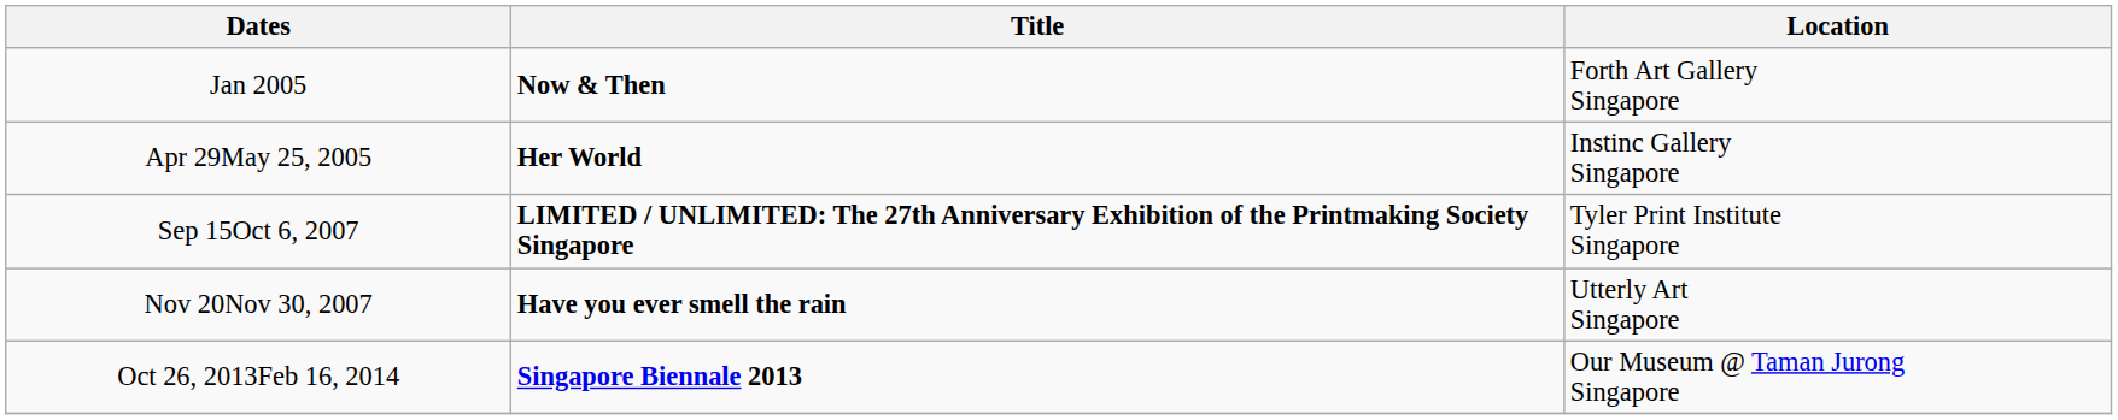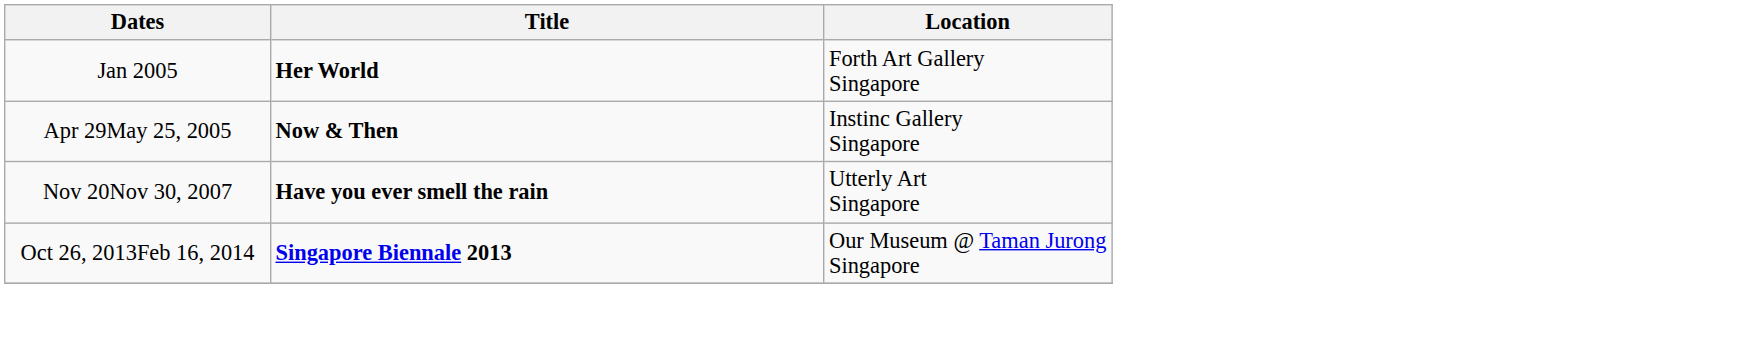 <table class="wikitable">
 <tr>
 <th width=24%>Dates</th>
 <th width=50%>Title</th>
 <th width=30%>Location</th>
 </tr>
 <tr>
 <td align=center>Jan 2005</td>
-<td><strong>Now & Then</strong></td>
+<td><strong>Her World</strong></td>
 <td>Forth Art Gallery<br>Singapore</td>
 </tr>
 <tr>
 <td align=center>Apr 29May 25, 2005</td>
-<td><strong>Her World</strong></td>
+<td><strong>Now & Then</strong></td>
 <td>Instinc Gallery<br>Singapore</td>
-</tr>
-<tr>
-<td align=center>Sep 15Oct 6, 2007</td>
-<td><strong>LIMITED / UNLIMITED: The 27th Anniversary Exhibition of the Printmaking Society Singapore</strong></td>
-<td>Tyler Print Institute<br>Singapore</td>
 </tr>
 <tr>
 <td align=center>Nov 20Nov 30, 2007</td>
 <td><strong>Have you ever smell the rain</strong></td>
 <td>Utterly Art<br>Singapore</td>
 </tr>
 <tr>
 <td align=center>Oct 26, 2013Feb 16, 2014</td>
 <td><strong><a href='#'>Singapore Biennale</a> 2013</strong></td>
 <td>Our Museum @ <a href='#'>Taman Jurong</a><br>Singapore</td>
 </tr>
 <tr>
 </tr>
 </table>
